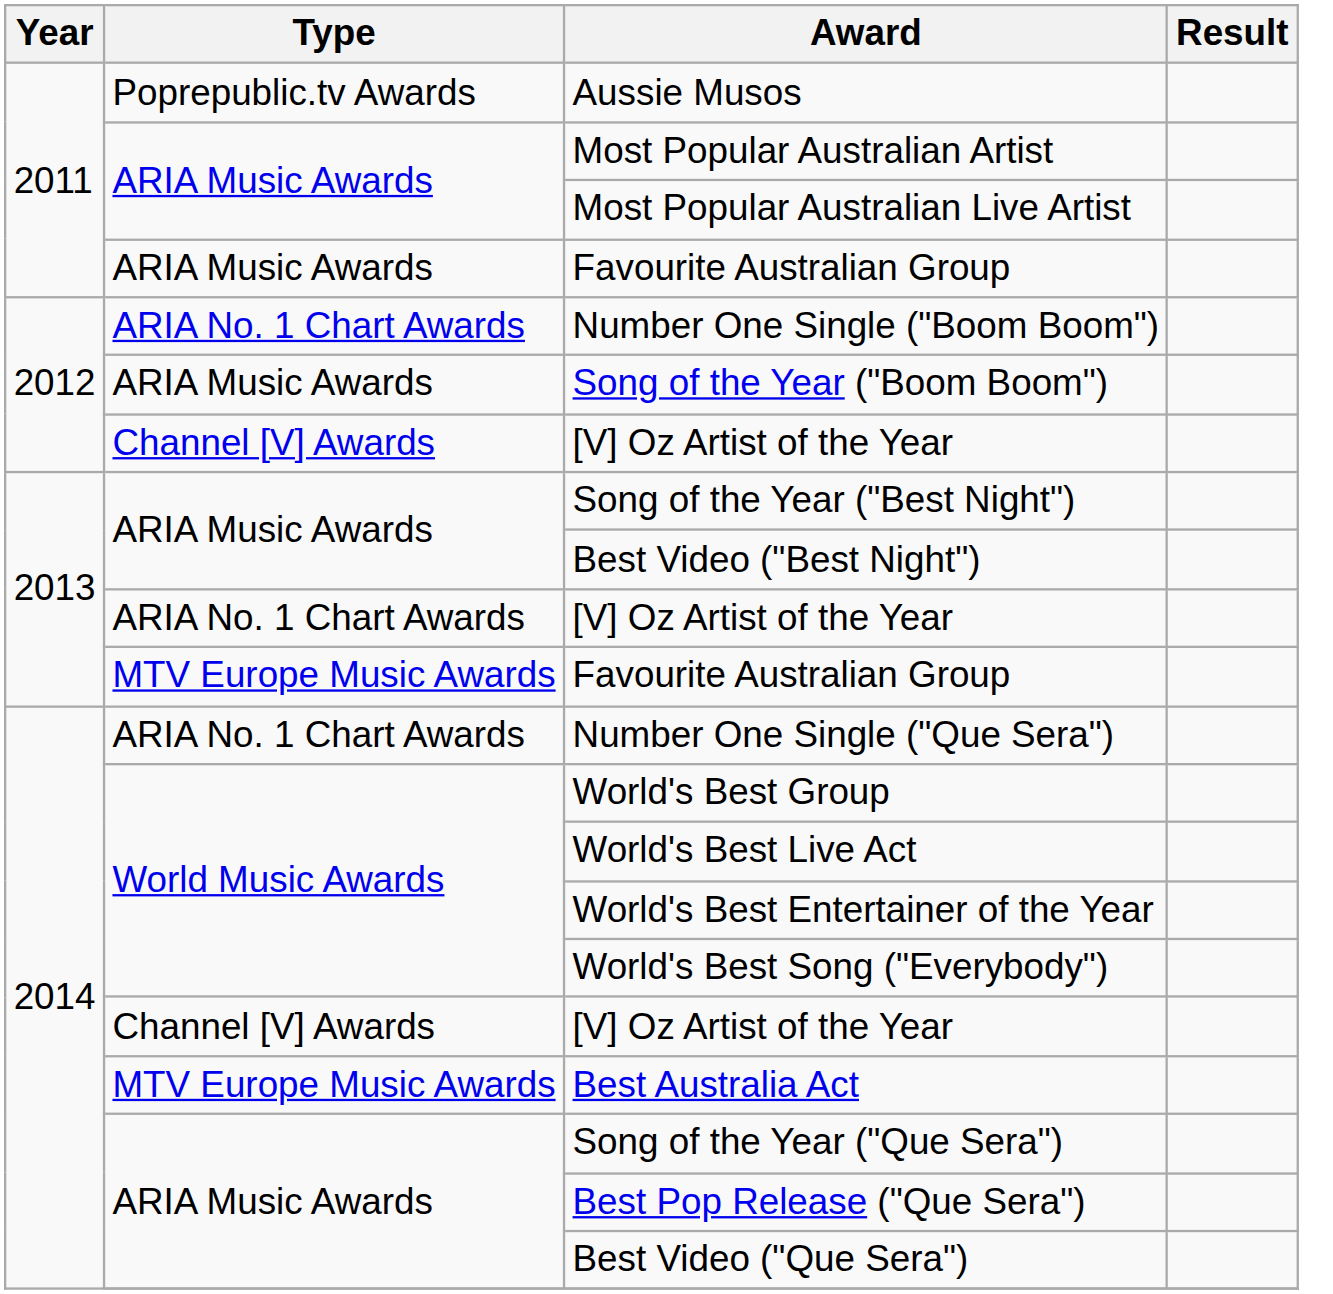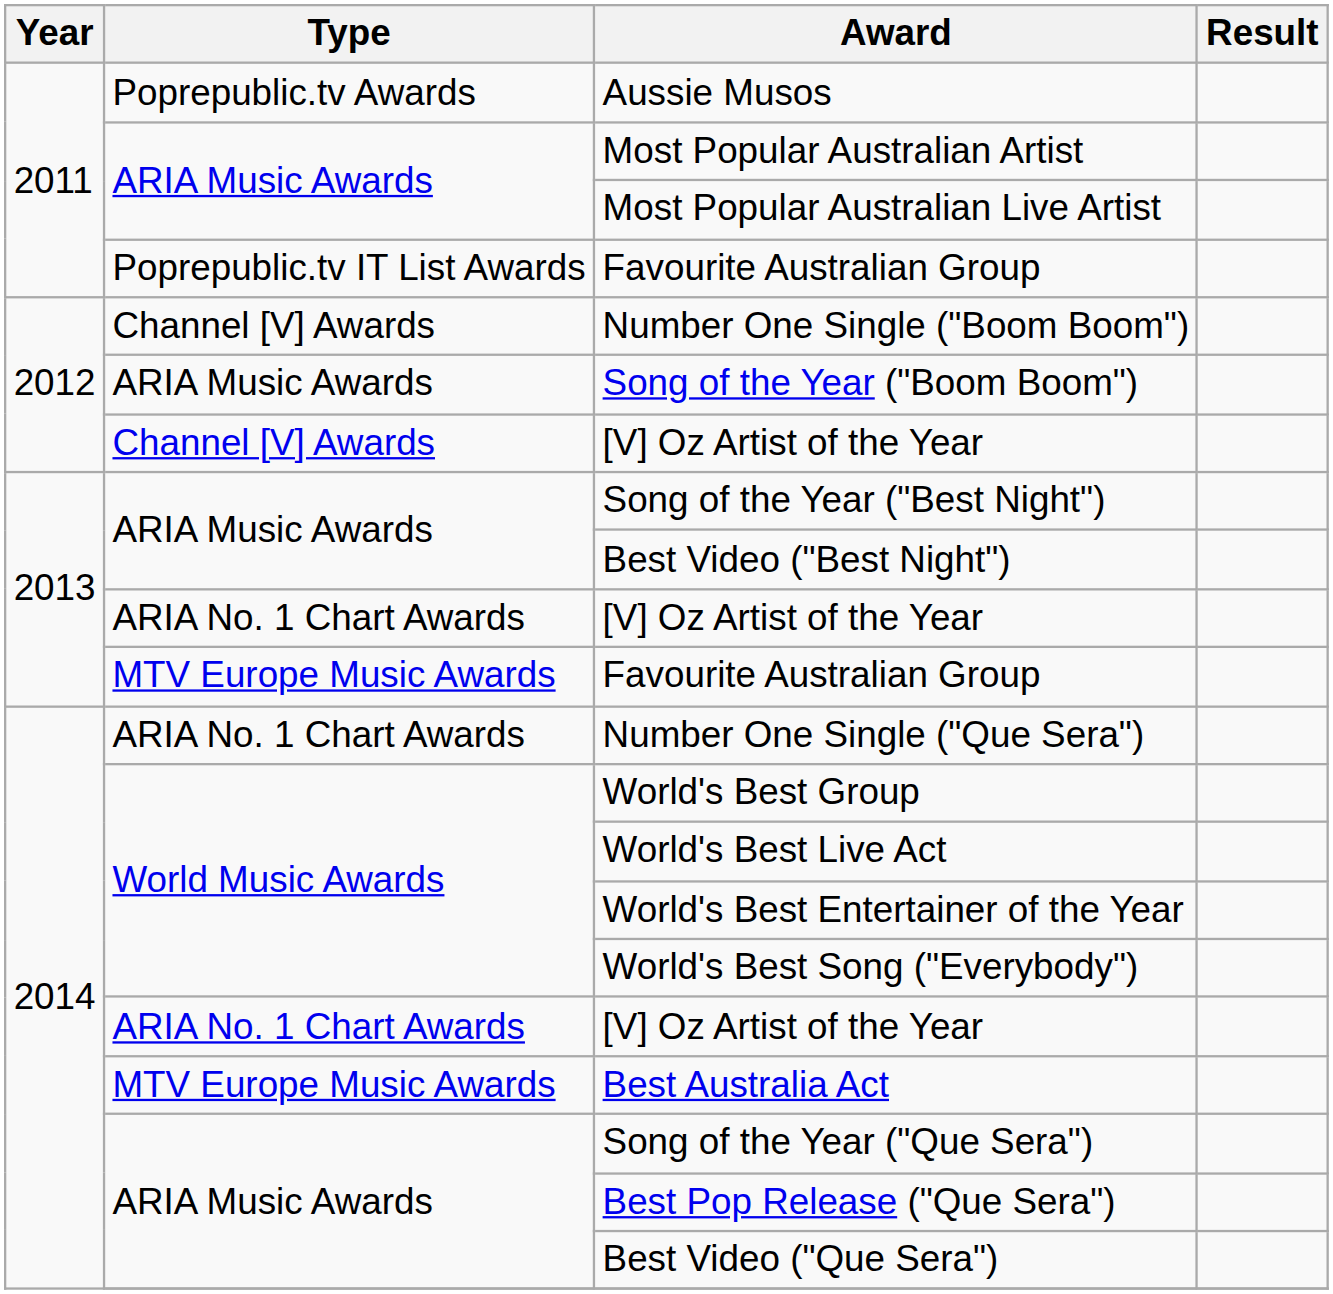 <table class="wikitable">
 <tr>
 <th>Year</th>
 <th>Type</th>
 <th>Award</th>
 <th>Result</th>
 </tr>
 <tr>
 <td rowspan="4">2011</td>
 <td>Poprepublic.tv Awards</td>
 <td>Aussie Musos</td>
 <td></td>
 </tr>
 <tr>
 <td rowspan="2"><a href='#'>ARIA Music Awards</a></td>
 <td>Most Popular Australian Artist</td>
 <td></td>
 </tr>
 <tr>
 <td>Most Popular Australian Live Artist</td>
 <td></td>
 </tr>
 <tr>
-<td>ARIA Music Awards</td>
+<td>Poprepublic.tv IT List Awards</td>
 <td>Favourite Australian Group</td>
 <td></td>
 </tr>
 <tr>
 <td rowspan="3">2012</td>
-<td><a href='#'>ARIA No. 1 Chart Awards</a></td>
+<td>Channel [V] Awards</td>
 <td>Number One Single ("Boom Boom")</td>
 <td></td>
 </tr>
 <tr>
 <td>ARIA Music Awards</td>
 <td><a href='#'>Song of the Year</a> ("Boom Boom")</td>
 <td></td>
 </tr>
 <tr>
 <td><a href='#'>Channel [V] Awards</a></td>
 <td>[V] Oz Artist of the Year</td>
 <td></td>
 </tr>
 <tr>
 <td rowspan="4">2013</td>
 <td rowspan="2">ARIA Music Awards</td>
 <td>Song of the Year ("Best Night")</td>
 <td></td>
 </tr>
 <tr>
 <td>Best Video ("Best Night")</td>
 <td></td>
 </tr>
 <tr>
 <td>ARIA No. 1 Chart Awards</td>
 <td>[V] Oz Artist of the Year</td>
 <td></td>
 </tr>
 <tr>
 <td><a href='#'>MTV Europe Music Awards</a></td>
 <td>Favourite Australian Group</td>
 <td></td>
 </tr>
 <tr>
 <td rowspan="11">2014</td>
 <td>ARIA No. 1 Chart Awards</td>
 <td>Number One Single ("Que Sera")</td>
 <td></td>
 </tr>
 <tr>
 <td rowspan="4"><a href='#'>World Music Awards</a></td>
 <td>World's Best Group</td>
 <td></td>
 </tr>
 <tr>
 <td>World's Best Live Act</td>
 <td></td>
 </tr>
 <tr>
 <td>World's Best Entertainer of the Year</td>
 <td></td>
 </tr>
 <tr>
 <td>World's Best Song ("Everybody")</td>
 <td></td>
 </tr>
 <tr>
-<td>Channel [V] Awards</td>
+<td><a href='#'>ARIA No. 1 Chart Awards</a></td>
 <td>[V] Oz Artist of the Year</td>
 <td></td>
 </tr>
 <tr>
 <td><a href='#'>MTV Europe Music Awards</a></td>
 <td><a href='#'>Best Australia Act</a></td>
 <td></td>
 </tr>
 <tr>
 <td rowspan="3">ARIA Music Awards</td>
 <td>Song of the Year ("Que Sera")</td>
 <td></td>
 </tr>
 <tr>
 <td><a href='#'>Best Pop Release</a> ("Que Sera")</td>
 <td></td>
 </tr>
 <tr>
 <td>Best Video ("Que Sera")</td>
 <td></td>
 </tr>
 <tr>
 </tr>
 </table>
